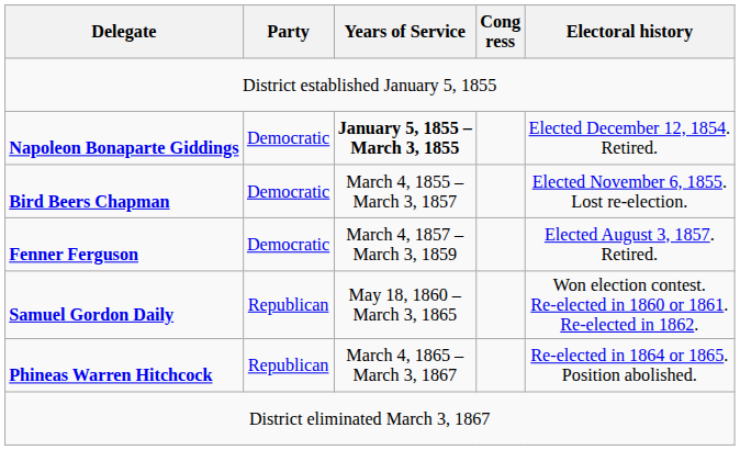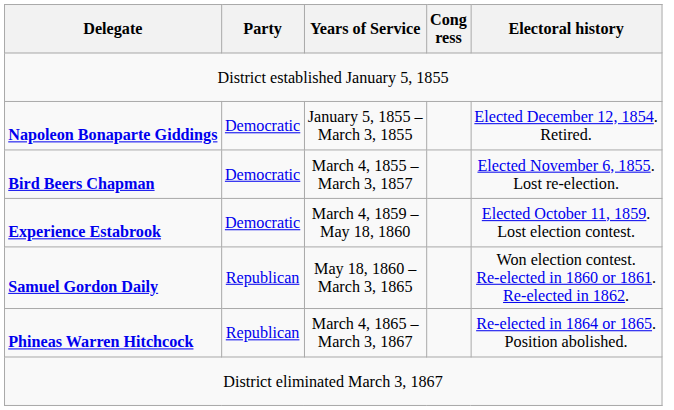 <table class=wikitable style="text-align:center">
 <tr style="height:3em">
 <th>Delegate</th>
 <th>Party</th>
 <th>Years of Service</th>
 <th>Cong<br>ress</th>
 <th>Electoral history</th>
 </tr>
 <tr style="height:3em">
 <td colspan=5>District established January 5, 1855</td>
 </tr>
 <tr style="height:3em">
 <td align=left><br><strong><a href='#'>Napoleon Bonaparte Giddings</a></strong><br></td>
 <td><a href='#'>Democratic</a></td>
-<td nowrap><strong>January 5, 1855 –<br>March 3, 1855</strong></td>
+<td nowrap>January 5, 1855 –<br>March 3, 1855</td>
 <td></td>
 <td><a href='#'>Elected December 12, 1854</a>.<br>Retired.</td>
 </tr>
 <tr style="height:3em">
 <td align=left><br><strong><a href='#'>Bird Beers Chapman</a></strong><br></td>
 <td><a href='#'>Democratic</a></td>
 <td nowrap>March 4, 1855 –<br>March 3, 1857</td>
 <td></td>
 <td><a href='#'>Elected November 6, 1855</a>.<br>Lost re-election.</td>
 </tr>
 <tr style="height:3em">
-<td align=left><br><strong><a href='#'>Fenner Ferguson</a></strong><br></td>
+<td align=left><br><strong><a href='#'>Experience Estabrook</a></strong><br></td>
 <td><a href='#'>Democratic</a></td>
-<td nowrap>March 4, 1857 –<br>March 3, 1859</td>
+<td nowrap>March 4, 1859 –<br>May 18, 1860</td>
 <td></td>
-<td><a href='#'>Elected August 3, 1857</a>.<br>Retired.</td>
+<td><a href='#'>Elected October 11, 1859</a>.<br>Lost election contest.</td>
 </tr>
 <tr style="height:3em">
 <td align=left><br><strong><a href='#'>Samuel Gordon Daily</a></strong><br></td>
 <td><a href='#'>Republican</a></td>
 <td nowrap>May 18, 1860 –<br>March 3, 1865</td>
 <td></td>
 <td>Won election contest.<br><a href='#'>Re-elected in 1860 or 1861</a>.<br><a href='#'>Re-elected in 1862</a>.<br></td>
 </tr>
 <tr style="height:3em">
 <td align=left><br><strong><a href='#'>Phineas Warren Hitchcock</a></strong><br></td>
 <td><a href='#'>Republican</a></td>
 <td nowrap>March 4, 1865 –<br>March 3, 1867</td>
 <td></td>
 <td><a href='#'>Re-elected in 1864 or 1865</a>.<br>Position abolished.</td>
 </tr>
 <tr style="height:3em">
 <td colspan=5>District eliminated March 3, 1867</td>
 </tr>
 </table>
